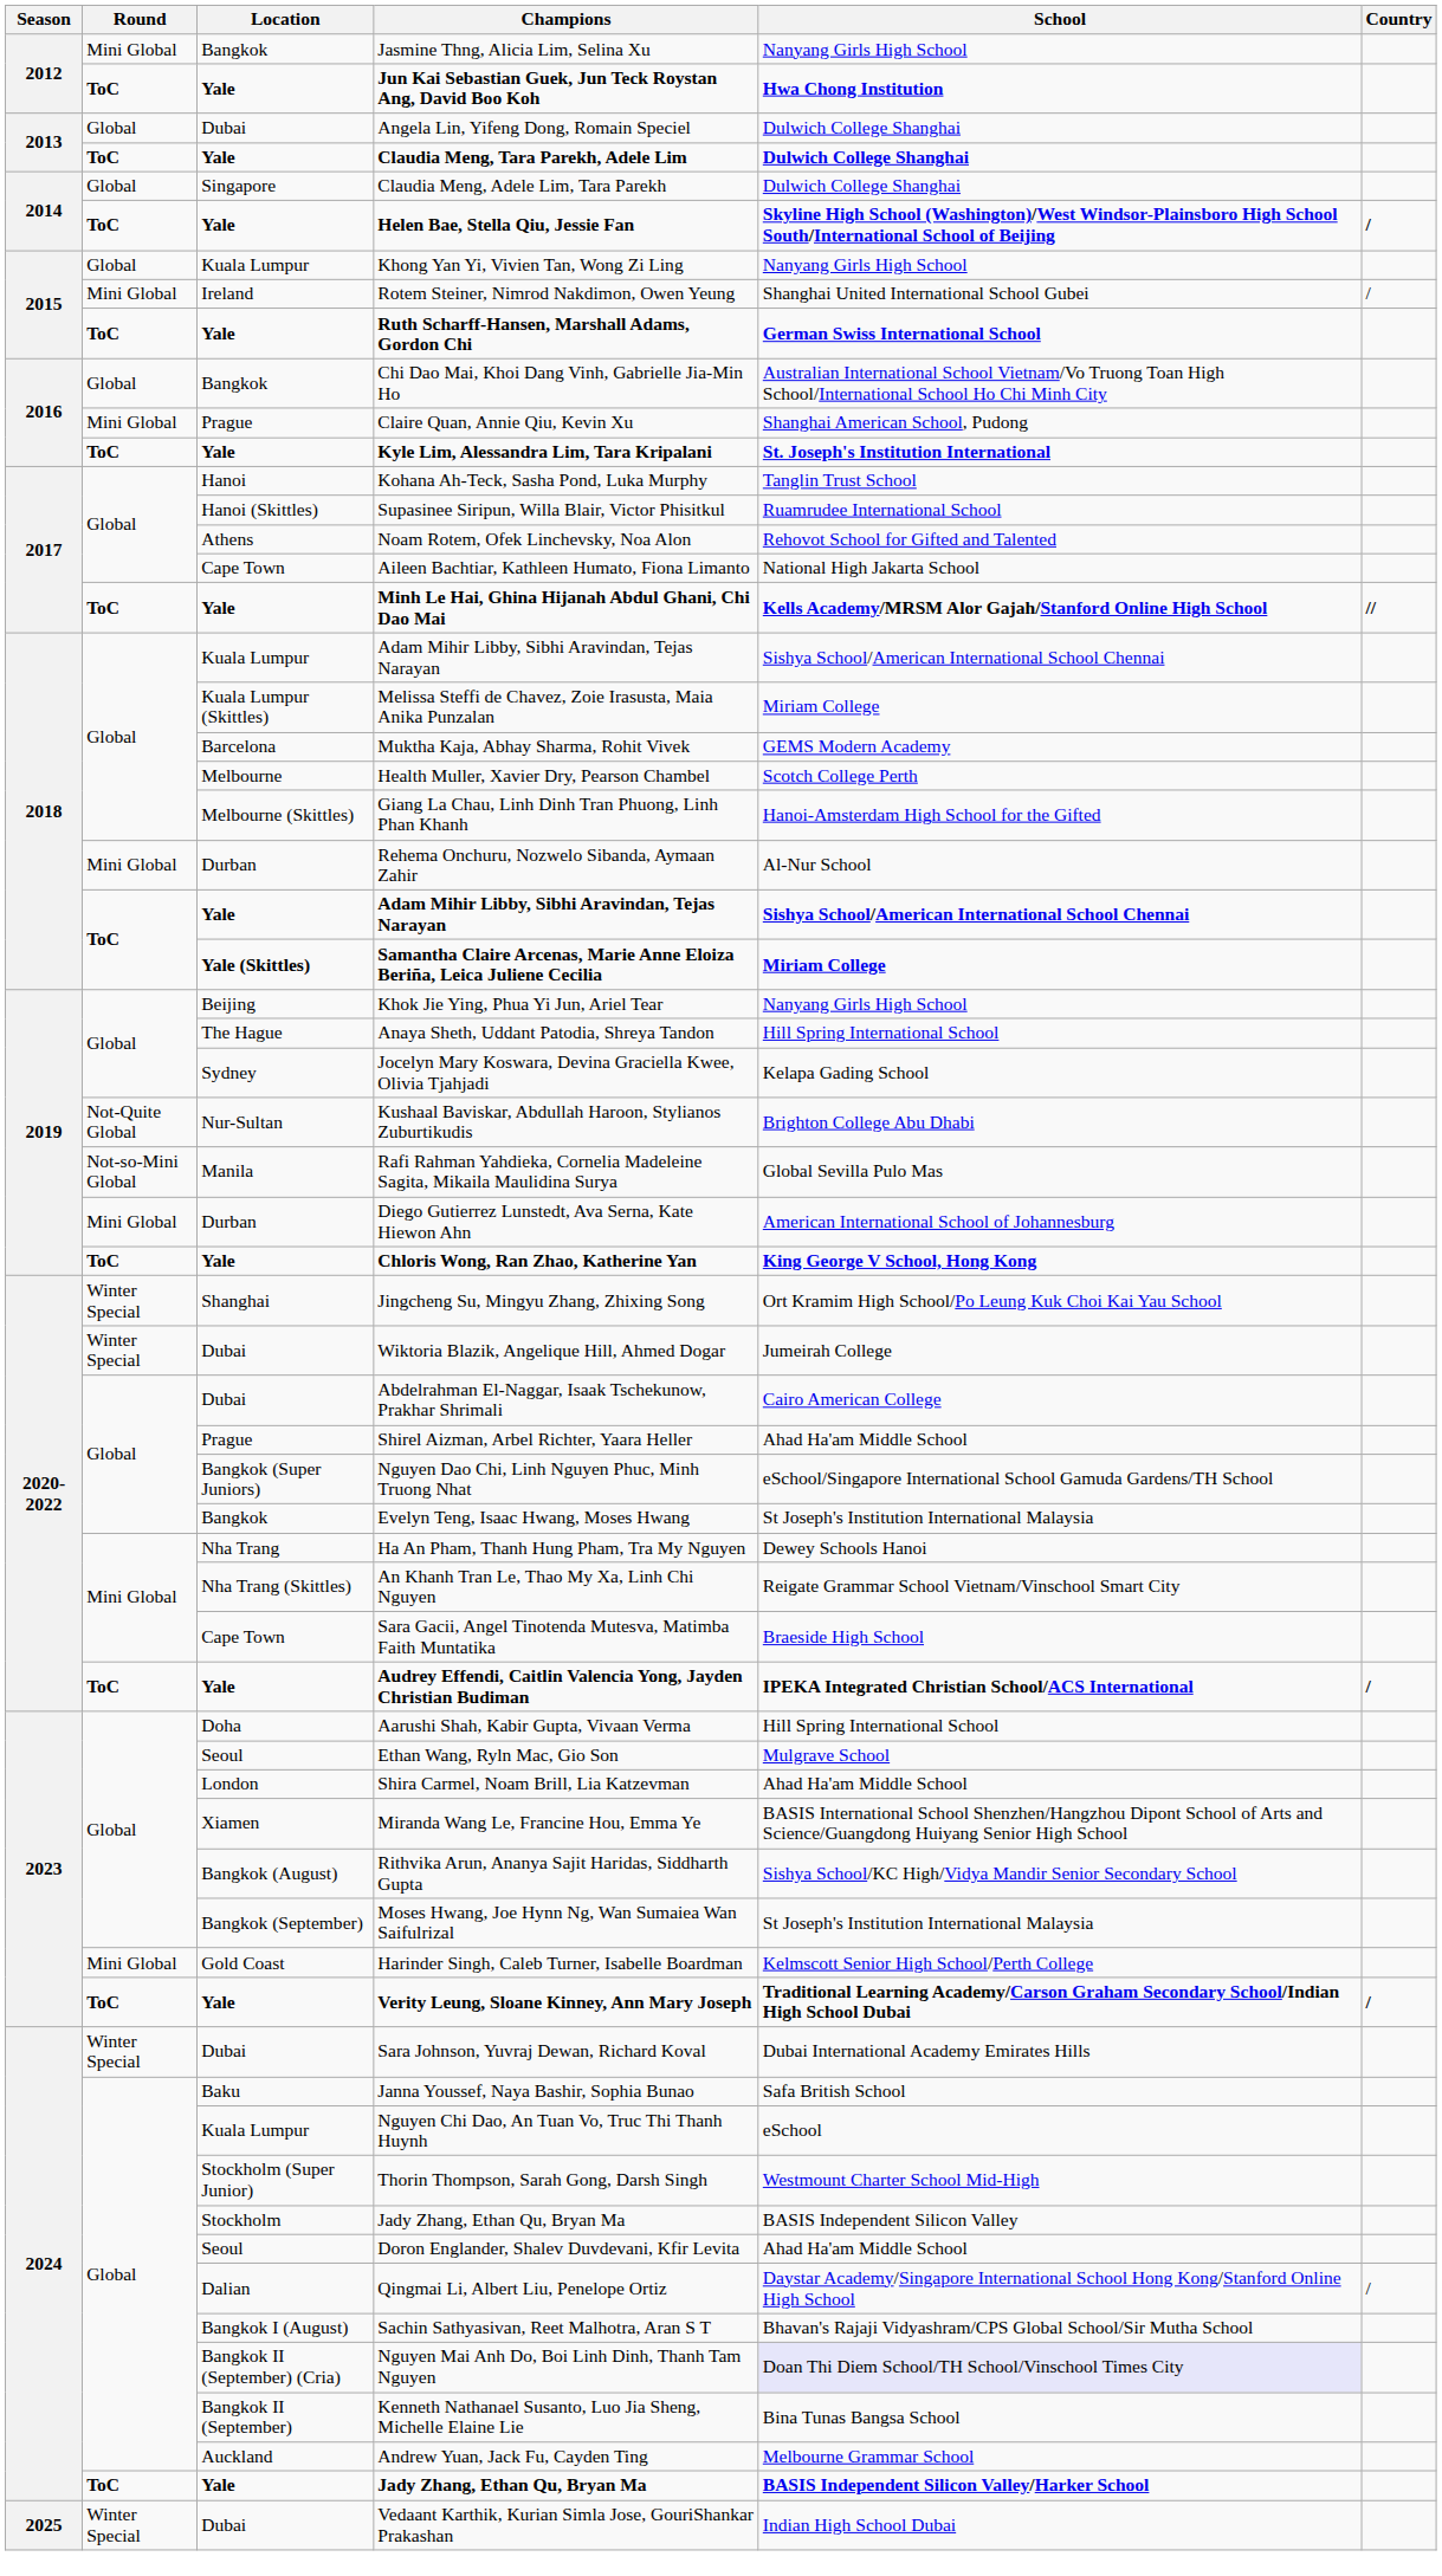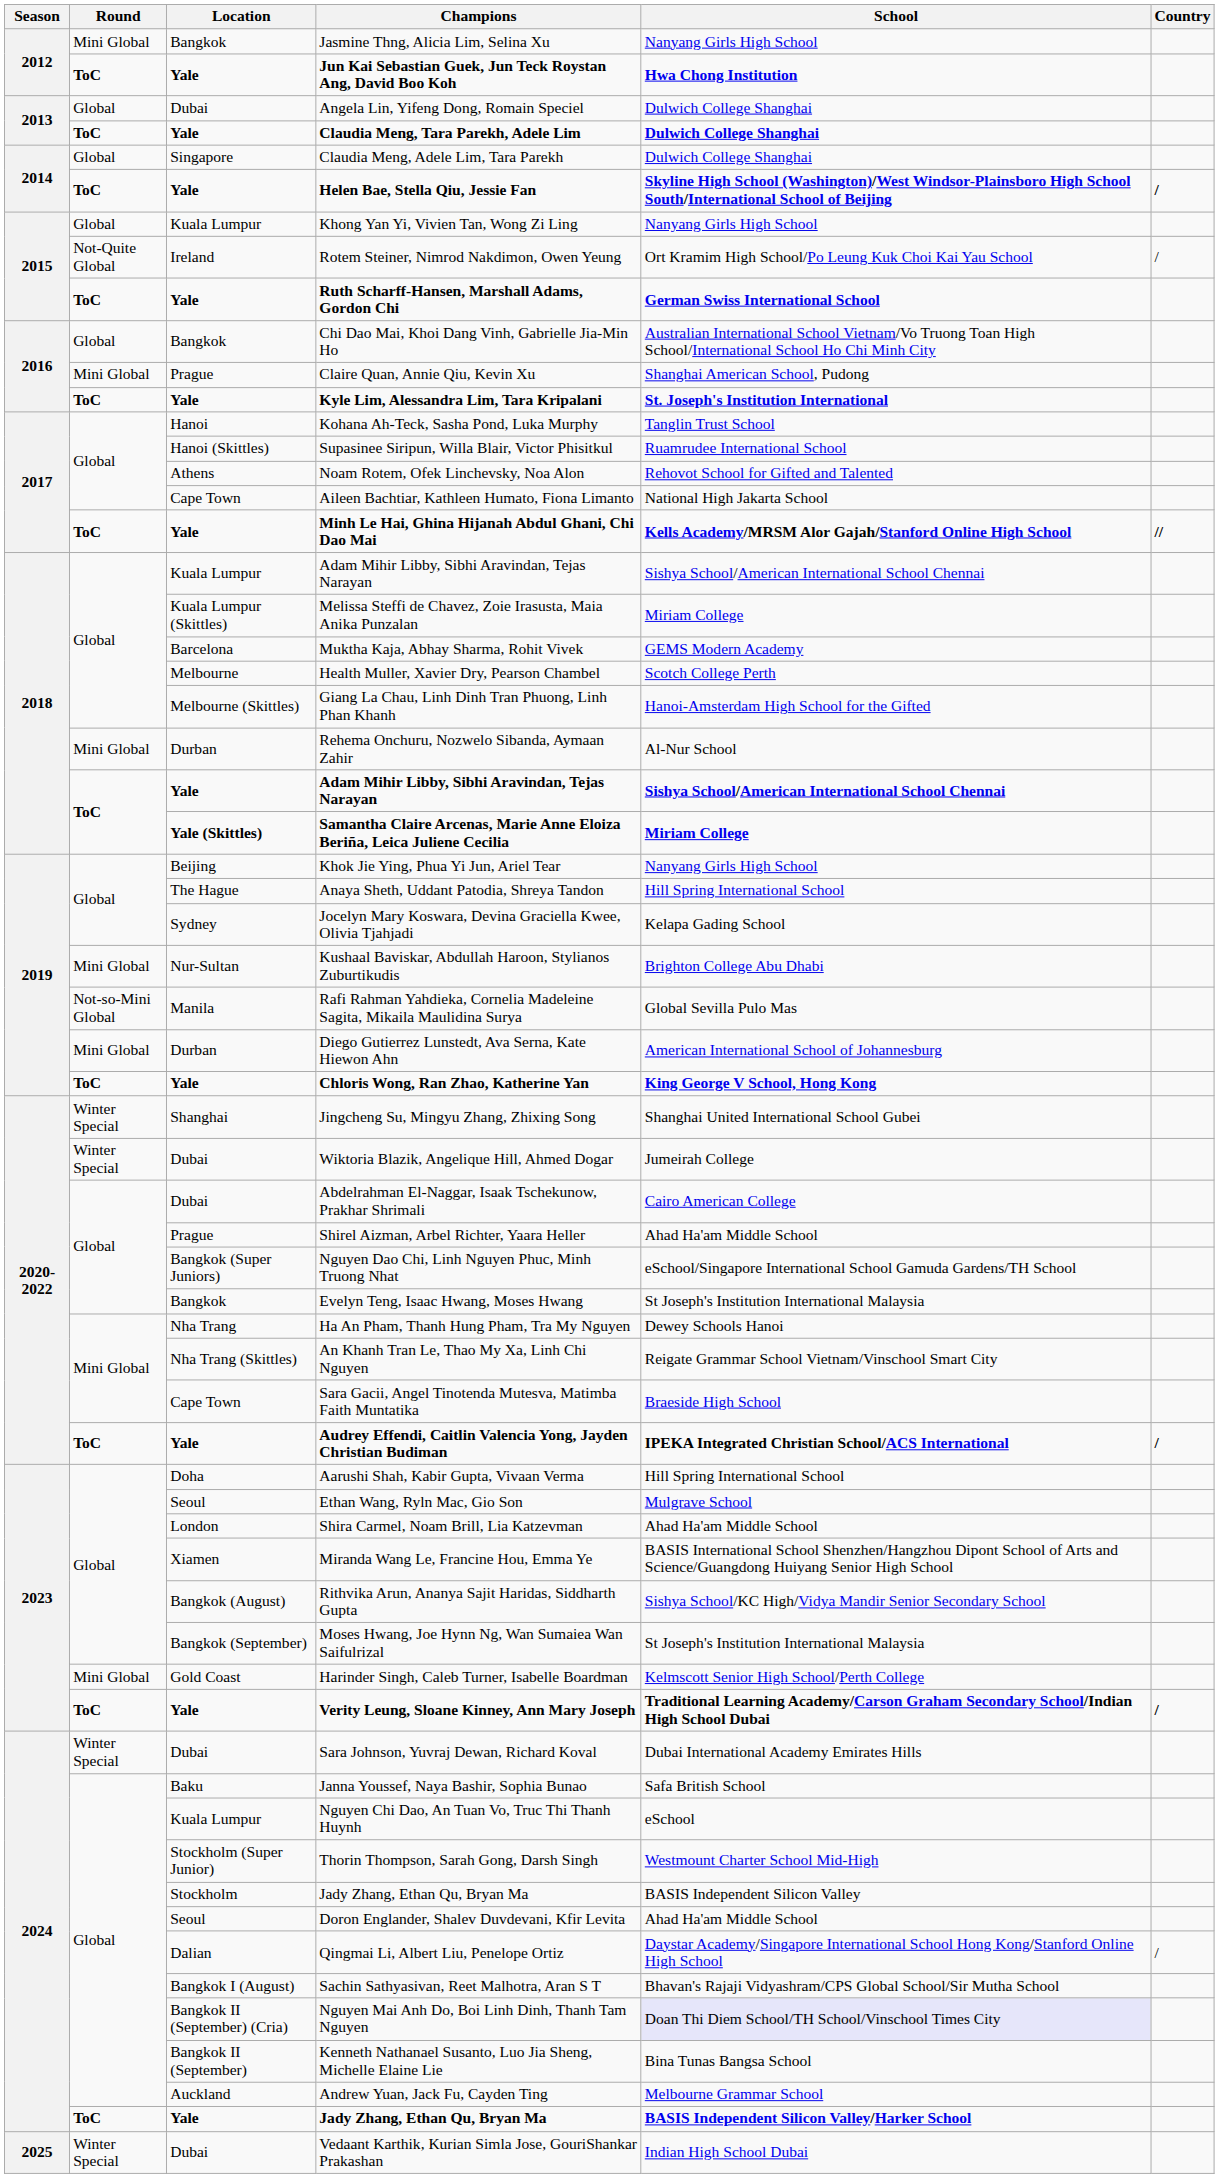 <table class="wikitable mw-collapsible">
 <tr>
 <th>Season</th>
 <th><strong>Round</strong></th>
 <th><strong>Location</strong></th>
 <th><strong>Champions</strong></th>
 <th><strong>School</strong></th>
 <th><strong>Country</strong></th>
 </tr>
 <tr>
 <th rowspan="2">2012</th>
 <td>Mini Global</td>
 <td>Bangkok</td>
 <td>Jasmine Thng, Alicia Lim, Selina Xu</td>
 <td><a href='#'>Nanyang Girls High School</a></td>
 <td></td>
 </tr>
 <tr>
 <td><strong>ToC</strong></td>
 <td><strong>Yale</strong></td>
 <td><strong>Jun Kai Sebastian Guek, Jun Teck Roystan Ang, David Boo Koh</strong></td>
 <td><strong><a href='#'>Hwa Chong Institution</a></strong></td>
 <td><strong></strong></td>
 </tr>
 <tr>
 <th rowspan="2">2013</th>
 <td>Global</td>
 <td>Dubai</td>
 <td>Angela Lin, Yifeng Dong, Romain Speciel</td>
 <td><a href='#'>Dulwich College Shanghai</a></td>
 <td></td>
 </tr>
 <tr>
 <td><strong>ToC</strong></td>
 <td><strong>Yale</strong></td>
 <td><strong>Claudia Meng, Tara Parekh, Adele Lim</strong></td>
 <td><strong><a href='#'>Dulwich College Shanghai</a></strong></td>
 <td><strong></strong></td>
 </tr>
 <tr>
 <th rowspan="2">2014</th>
 <td>Global</td>
 <td>Singapore</td>
 <td>Claudia Meng, Adele Lim, Tara Parekh</td>
 <td><a href='#'>Dulwich College Shanghai</a></td>
 <td></td>
 </tr>
 <tr>
 <td><strong>ToC</strong></td>
 <td><strong>Yale</strong></td>
 <td><strong>Helen Bae, Stella Qiu, Jessie Fan</strong></td>
 <td><strong><a href='#'>Skyline High School (Washington)</a>/<a href='#'>West Windsor-Plainsboro High School South</a>/<a href='#'>International School of Beijing</a></strong></td>
 <td><strong>/</strong></td>
 </tr>
 <tr>
 <th rowspan="3">2015</th>
 <td>Global</td>
 <td>Kuala Lumpur</td>
 <td>Khong Yan Yi, Vivien Tan, Wong Zi Ling</td>
 <td><a href='#'>Nanyang Girls High School</a></td>
 <td></td>
 </tr>
 <tr>
-<td>Mini Global</td>
+<td>Not-Quite Global</td>
 <td>Ireland</td>
 <td>Rotem Steiner, Nimrod Nakdimon, Owen Yeung</td>
-<td>Shanghai United International School Gubei</td>
+<td>Ort Kramim High School/<a href='#'>Po Leung Kuk Choi Kai Yau School</a></td>
 <td>/</td>
 </tr>
 <tr>
 <td><strong>ToC</strong></td>
 <td><strong>Yale</strong></td>
 <td><strong>Ruth Scharff-Hansen, Marshall Adams, Gordon Chi</strong></td>
 <td><strong><a href='#'>German Swiss International School</a></strong></td>
 <td><strong></strong></td>
 </tr>
 <tr>
 <th rowspan="3">2016</th>
 <td>Global</td>
 <td>Bangkok</td>
 <td>Chi Dao Mai, Khoi Dang Vinh, Gabrielle Jia-Min Ho</td>
 <td><a href='#'>Australian International School Vietnam</a>/Vo Truong Toan High School/<a href='#'>International School Ho Chi Minh City</a></td>
 <td></td>
 </tr>
 <tr>
 <td>Mini Global</td>
 <td>Prague</td>
 <td>Claire Quan, Annie Qiu, Kevin Xu</td>
 <td><a href='#'>Shanghai American School</a>, Pudong</td>
 <td></td>
 </tr>
 <tr>
 <td><strong>ToC</strong></td>
 <td><strong>Yale</strong></td>
 <td><strong>Kyle Lim, Alessandra Lim, Tara Kripalani</strong></td>
 <td><a href='#'><strong>St. Joseph's Institution International</strong></a></td>
 <td><strong></strong></td>
 </tr>
 <tr>
 <th rowspan="5">2017</th>
 <td rowspan="4">Global</td>
 <td>Hanoi</td>
 <td>Kohana Ah-Teck, Sasha Pond, Luka Murphy</td>
 <td><a href='#'>Tanglin Trust School</a></td>
 <td></td>
 </tr>
 <tr>
 <td>Hanoi (Skittles)</td>
 <td>Supasinee Siripun, Willa Blair, Victor Phisitkul</td>
 <td><a href='#'>Ruamrudee International School</a></td>
 <td></td>
 </tr>
 <tr>
 <td>Athens</td>
 <td>Noam Rotem, Ofek Linchevsky, Noa Alon</td>
 <td><a href='#'>Rehovot School for Gifted and Talented</a></td>
 <td></td>
 </tr>
 <tr>
 <td>Cape Town</td>
 <td>Aileen Bachtiar, Kathleen Humato, Fiona Limanto</td>
 <td>National High Jakarta School</td>
 <td></td>
 </tr>
 <tr>
 <td><strong>ToC</strong></td>
 <td><strong>Yale</strong></td>
 <td><strong>Minh Le Hai, Ghina Hijanah Abdul Ghani, Chi Dao Mai</strong></td>
 <td><strong><a href='#'>Kells Academy</a>/MRSM Alor Gajah/<a href='#'>Stanford Online High School</a></strong></td>
 <td><strong>//</strong></td>
 </tr>
 <tr>
 <th rowspan="8">2018</th>
 <td rowspan="5">Global</td>
 <td>Kuala Lumpur</td>
 <td>Adam Mihir Libby, Sibhi Aravindan, Tejas Narayan</td>
 <td><a href='#'>Sishya School</a>/<a href='#'>American International School Chennai</a></td>
 <td></td>
 </tr>
 <tr>
 <td>Kuala Lumpur (Skittles)</td>
 <td>Melissa Steffi de Chavez, Zoie Irasusta, Maia Anika Punzalan</td>
 <td><a href='#'>Miriam College</a></td>
 <td></td>
 </tr>
 <tr>
 <td>Barcelona</td>
 <td>Muktha Kaja, Abhay Sharma, Rohit Vivek</td>
 <td><a href='#'>GEMS Modern Academy</a></td>
 <td></td>
 </tr>
 <tr>
 <td>Melbourne</td>
 <td>Health Muller, Xavier Dry, Pearson Chambel</td>
 <td><a href='#'>Scotch College Perth</a></td>
 <td></td>
 </tr>
 <tr>
 <td>Melbourne (Skittles)</td>
 <td>Giang La Chau, Linh Dinh Tran Phuong, Linh Phan Khanh</td>
 <td><a href='#'>Hanoi-Amsterdam High School for the Gifted</a></td>
 <td></td>
 </tr>
 <tr>
 <td>Mini Global</td>
 <td>Durban</td>
 <td>Rehema Onchuru, Nozwelo Sibanda, Aymaan Zahir</td>
 <td>Al-Nur School</td>
 <td></td>
 </tr>
 <tr>
 <td rowspan="2"><strong>ToC</strong></td>
 <td><strong>Yale</strong></td>
 <td><strong>Adam Mihir Libby, Sibhi Aravindan, Tejas Narayan</strong></td>
 <td><strong><a href='#'>Sishya School</a>/<a href='#'>American International School Chennai</a></strong></td>
 <td><strong></strong></td>
 </tr>
 <tr>
 <td><strong>Yale (Skittles)</strong></td>
 <td><strong>Samantha Claire Arcenas, Marie Anne Eloiza Beriña, Leica Juliene Cecilia</strong></td>
 <td><strong><a href='#'>Miriam College</a></strong></td>
 <td><strong></strong></td>
 </tr>
 <tr>
 <th rowspan="7">2019</th>
 <td rowspan="3">Global</td>
 <td>Beijing</td>
 <td>Khok Jie Ying, Phua Yi Jun, Ariel Tear</td>
 <td><a href='#'>Nanyang Girls High School</a></td>
 <td></td>
 </tr>
 <tr>
 <td>The Hague</td>
 <td>Anaya Sheth, Uddant Patodia, Shreya Tandon</td>
 <td><a href='#'>Hill Spring International School</a></td>
 <td></td>
 </tr>
 <tr>
 <td>Sydney</td>
 <td>Jocelyn Mary Koswara, Devina Graciella Kwee, Olivia Tjahjadi</td>
 <td>Kelapa Gading School</td>
 <td></td>
 </tr>
 <tr>
-<td>Not-Quite Global</td>
+<td>Mini Global</td>
 <td>Nur-Sultan</td>
 <td>Kushaal Baviskar, Abdullah Haroon, Stylianos Zuburtikudis</td>
 <td><a href='#'>Brighton College Abu Dhabi</a></td>
 <td></td>
 </tr>
 <tr>
 <td>Not-so-Mini Global</td>
 <td>Manila</td>
 <td>Rafi Rahman Yahdieka, Cornelia Madeleine Sagita, Mikaila Maulidina Surya</td>
 <td>Global Sevilla Pulo Mas</td>
 <td></td>
 </tr>
 <tr>
 <td>Mini Global</td>
 <td>Durban</td>
 <td>Diego Gutierrez Lunstedt, Ava Serna, Kate Hiewon Ahn</td>
 <td><a href='#'>American International School of Johannesburg</a></td>
 <td></td>
 </tr>
 <tr>
 <td><strong>ToC</strong></td>
 <td><strong>Yale</strong></td>
 <td><strong>Chloris Wong, Ran Zhao, Katherine Yan</strong></td>
 <td><strong><a href='#'>King George V School, Hong Kong</a></strong></td>
 <td><strong></strong></td>
 </tr>
 <tr>
 <th rowspan="10">2020-2022</th>
 <td>Winter Special</td>
 <td>Shanghai</td>
 <td>Jingcheng Su, Mingyu Zhang, Zhixing Song</td>
-<td>Ort Kramim High School/<a href='#'>Po Leung Kuk Choi Kai Yau School</a></td>
+<td>Shanghai United International School Gubei</td>
 <td></td>
 </tr>
 <tr>
 <td>Winter Special</td>
 <td>Dubai</td>
 <td>Wiktoria Blazik, Angelique Hill, Ahmed Dogar</td>
 <td>Jumeirah College</td>
 <td></td>
 </tr>
 <tr>
 <td rowspan="4">Global</td>
 <td>Dubai</td>
 <td>Abdelrahman El-Naggar, Isaak Tschekunow, Prakhar Shrimali</td>
 <td><a href='#'>Cairo American College</a></td>
 <td></td>
 </tr>
 <tr>
 <td>Prague</td>
 <td>Shirel Aizman, Arbel Richter, Yaara Heller</td>
 <td>Ahad Ha'am Middle School</td>
 <td></td>
 </tr>
 <tr>
 <td>Bangkok (Super Juniors)</td>
 <td>Nguyen Dao Chi, Linh Nguyen Phuc, Minh Truong Nhat</td>
 <td>eSchool/Singapore International School Gamuda Gardens/TH School</td>
 <td></td>
 </tr>
 <tr>
 <td>Bangkok</td>
 <td>Evelyn Teng, Isaac Hwang, Moses Hwang</td>
 <td>St Joseph's Institution International Malaysia</td>
 <td></td>
 </tr>
 <tr>
 <td rowspan="3">Mini Global</td>
 <td>Nha Trang</td>
 <td>Ha An Pham, Thanh Hung Pham, Tra My Nguyen</td>
 <td>Dewey Schools Hanoi</td>
 <td></td>
 </tr>
 <tr>
 <td>Nha Trang (Skittles)</td>
 <td>An Khanh Tran Le, Thao My Xa, Linh Chi Nguyen</td>
 <td>Reigate Grammar School Vietnam/Vinschool Smart City</td>
 <td></td>
 </tr>
 <tr>
 <td>Cape Town</td>
 <td>Sara Gacii, Angel Tinotenda Mutesva, Matimba Faith Muntatika</td>
 <td><a href='#'>Braeside High School</a></td>
 <td></td>
 </tr>
 <tr>
 <td><strong>ToC</strong></td>
 <td><strong>Yale</strong></td>
 <td><strong>Audrey Effendi, Caitlin Valencia Yong, Jayden Christian Budiman</strong></td>
 <td><strong>IPEKA Integrated Christian School/<a href='#'>ACS International</a></strong></td>
 <td><strong>/</strong></td>
 </tr>
 <tr>
 <th rowspan="8">2023</th>
 <td rowspan="6">Global</td>
 <td>Doha</td>
 <td>Aarushi Shah, Kabir Gupta, Vivaan Verma</td>
 <td>Hill Spring International School</td>
 <td></td>
 </tr>
 <tr>
 <td>Seoul</td>
 <td>Ethan Wang, Ryln Mac, Gio Son</td>
 <td><a href='#'>Mulgrave School</a></td>
 <td></td>
 </tr>
 <tr>
 <td>London</td>
 <td>Shira Carmel, Noam Brill, Lia Katzevman</td>
 <td>Ahad Ha'am Middle School</td>
 <td></td>
 </tr>
 <tr>
 <td>Xiamen</td>
 <td>Miranda Wang Le, Francine Hou, Emma Ye</td>
 <td>BASIS International School Shenzhen/Hangzhou Dipont School of Arts and Science/Guangdong Huiyang Senior High School</td>
 <td></td>
 </tr>
 <tr>
 <td>Bangkok (August)</td>
 <td>Rithvika Arun, Ananya Sajit Haridas, Siddharth Gupta</td>
 <td><a href='#'>Sishya School</a>/KC High/<a href='#'>Vidya Mandir Senior Secondary School</a></td>
 <td></td>
 </tr>
 <tr>
 <td>Bangkok (September)</td>
 <td>Moses Hwang, Joe Hynn Ng, Wan Sumaiea Wan Saifulrizal</td>
 <td>St Joseph's Institution International Malaysia</td>
 <td></td>
 </tr>
 <tr>
 <td>Mini Global</td>
 <td>Gold Coast</td>
 <td>Harinder Singh, Caleb Turner, Isabelle Boardman</td>
 <td><a href='#'>Kelmscott Senior High School</a>/<a href='#'>Perth College</a></td>
 <td></td>
 </tr>
 <tr>
 <td><strong>ToC</strong></td>
 <td><strong>Yale</strong></td>
 <td><strong>Verity Leung, Sloane Kinney, Ann Mary Joseph</strong></td>
 <td><strong>Traditional Learning Academy/<a href='#'>Carson Graham Secondary School</a>/Indian High School Dubai</strong></td>
 <td><strong>/</strong></td>
 </tr>
 <tr>
 <th rowspan="12">2024</th>
 <td>Winter Special</td>
 <td>Dubai</td>
 <td>Sara Johnson, Yuvraj Dewan, Richard Koval</td>
 <td>Dubai International Academy Emirates Hills</td>
 <td></td>
 </tr>
 <tr>
 <td rowspan="10">Global</td>
 <td>Baku</td>
 <td>Janna Youssef, Naya Bashir, Sophia Bunao</td>
 <td>Safa British School</td>
 <td></td>
 </tr>
 <tr>
 <td>Kuala Lumpur</td>
 <td>Nguyen Chi Dao, An Tuan Vo, Truc Thi Thanh Huynh</td>
 <td>eSchool</td>
 <td></td>
 </tr>
 <tr>
 <td>Stockholm (Super Junior)</td>
 <td>Thorin Thompson, Sarah Gong, Darsh Singh</td>
 <td><a href='#'>Westmount Charter School Mid-High</a></td>
 <td></td>
 </tr>
 <tr>
 <td>Stockholm</td>
 <td>Jady Zhang, Ethan Qu, Bryan Ma</td>
 <td>BASIS Independent Silicon Valley</td>
 <td></td>
 </tr>
 <tr>
 <td>Seoul</td>
 <td>Doron Englander, Shalev Duvdevani, Kfir Levita</td>
 <td>Ahad Ha'am Middle School</td>
 <td></td>
 </tr>
 <tr>
 <td>Dalian</td>
 <td>Qingmai Li, Albert Liu, Penelope Ortiz</td>
 <td><a href='#'>Daystar Academy</a>/<a href='#'>Singapore International School Hong Kong</a>/<a href='#'>Stanford Online High School</a></td>
 <td>/</td>
 </tr>
 <tr>
 <td>Bangkok I (August)</td>
 <td>Sachin Sathyasivan, Reet Malhotra, Aran S T</td>
 <td>Bhavan's Rajaji Vidyashram/CPS Global School/Sir Mutha School</td>
 <td></td>
 </tr>
 <tr>
 <td>Bangkok II (September) (Cria)</td>
 <td>Nguyen Mai Anh Do, Boi Linh Dinh, Thanh Tam Nguyen</td>
 <td style="background: lavender;">Doan Thi Diem School/TH School/Vinschool Times City</td>
 <td></td>
 </tr>
 <tr>
 <td>Bangkok II (September)</td>
 <td>Kenneth Nathanael Susanto, Luo Jia Sheng, Michelle Elaine Lie</td>
 <td>Bina Tunas Bangsa School</td>
 <td></td>
 </tr>
 <tr>
 <td>Auckland</td>
 <td>Andrew Yuan, Jack Fu, Cayden Ting</td>
 <td><a href='#'>Melbourne Grammar School</a></td>
 <td></td>
 </tr>
 <tr>
 <td><strong>ToC</strong></td>
 <td><strong>Yale</strong></td>
 <td><strong>Jady Zhang, Ethan Qu, Bryan Ma</strong></td>
 <td><strong><a href='#'>BASIS Independent Silicon Valley</a>/<a href='#'>Harker School</a></strong></td>
 <td><strong></strong></td>
 </tr>
 <tr>
 <th>2025</th>
 <td>Winter Special</td>
 <td>Dubai</td>
 <td>Vedaant Karthik, Kurian Simla Jose, GouriShankar Prakashan</td>
 <td><a href='#'>Indian High School Dubai</a></td>
 <td></td>
 </tr>
 </table>
